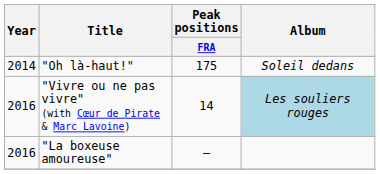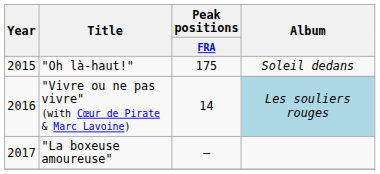 <table class="wikitable">
 <tr>
 <th rowspan="2" style="text-align:center; width:10px;">Year</th>
 <th rowspan="2" style="text-align:center; width:140px;">Title</th>
 <th style="text-align:center;">Peak positions</th>
 <th rowspan="2" style="text-align:center; width:140px;">Album</th>
 </tr>
 <tr>
 <th width="40"><small><a href='#'>FRA</a><br></small></th>
 </tr>
 <tr>
-<td style="text-align:center;">2014</td>
+<td style="text-align:center;">2015</td>
 <td>"Oh là-haut!"</td>
 <td style="text-align:center;">175</td>
 <td style="text-align:center;"><em>Soleil dedans</em></td>
 </tr>
 <tr>
 <td style="text-align:center;">2016</td>
 <td>"Vivre ou ne pas vivre" <br><small>(with <a href='#'>Cœur de Pirate</a> & <a href='#'>Marc Lavoine</a>)</small></td>
 <td style="text-align:center;">14</td>
 <td style="background: lightblue; text-align:center;"><em>Les souliers rouges</em></td>
 </tr>
 <tr>
-<td style="text-align:center;">2016</td>
+<td style="text-align:center;">2017</td>
 <td>"La boxeuse amoureuse"</td>
 <td style="text-align:center;">—</td>
 <td style="text-align:center;"></td>
 </tr>
 <tr>
 </tr>
 </table>
